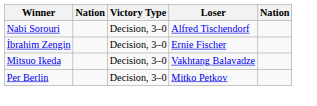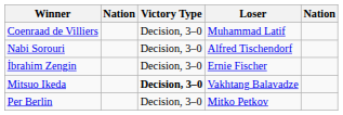 <table class="wikitable sortable" style="text-align:left;">
 <tr>
 <th>Winner</th>
 <th>Nation</th>
 <th>Victory Type</th>
 <th>Loser</th>
 <th>Nation</th>
+</tr>
+<tr>
+<td><a href='#'>Coenraad de Villiers</a></td>
+<td></td>
+<td>Decision, 3–0</td>
+<td><a href='#'>Muhammad Latif</a></td>
+<td></td>
 </tr>
 <tr>
 <td><a href='#'>Nabi Sorouri</a></td>
 <td></td>
 <td>Decision, 3–0</td>
 <td><a href='#'>Alfred Tischendorf</a></td>
 <td></td>
 </tr>
 <tr>
 <td><a href='#'>İbrahim Zengin</a></td>
 <td></td>
 <td>Decision, 3–0</td>
 <td><a href='#'>Ernie Fischer</a></td>
 <td></td>
 </tr>
 <tr>
 <td><a href='#'>Mitsuo Ikeda</a></td>
 <td></td>
-<td>Decision, 3–0</td>
+<td><strong>Decision, 3–0</strong></td>
 <td><a href='#'>Vakhtang Balavadze</a></td>
 <td></td>
 </tr>
 <tr>
 <td><a href='#'>Per Berlin</a></td>
 <td></td>
 <td>Decision, 3–0</td>
 <td><a href='#'>Mitko Petkov</a></td>
 <td></td>
 </tr>
 </table>
